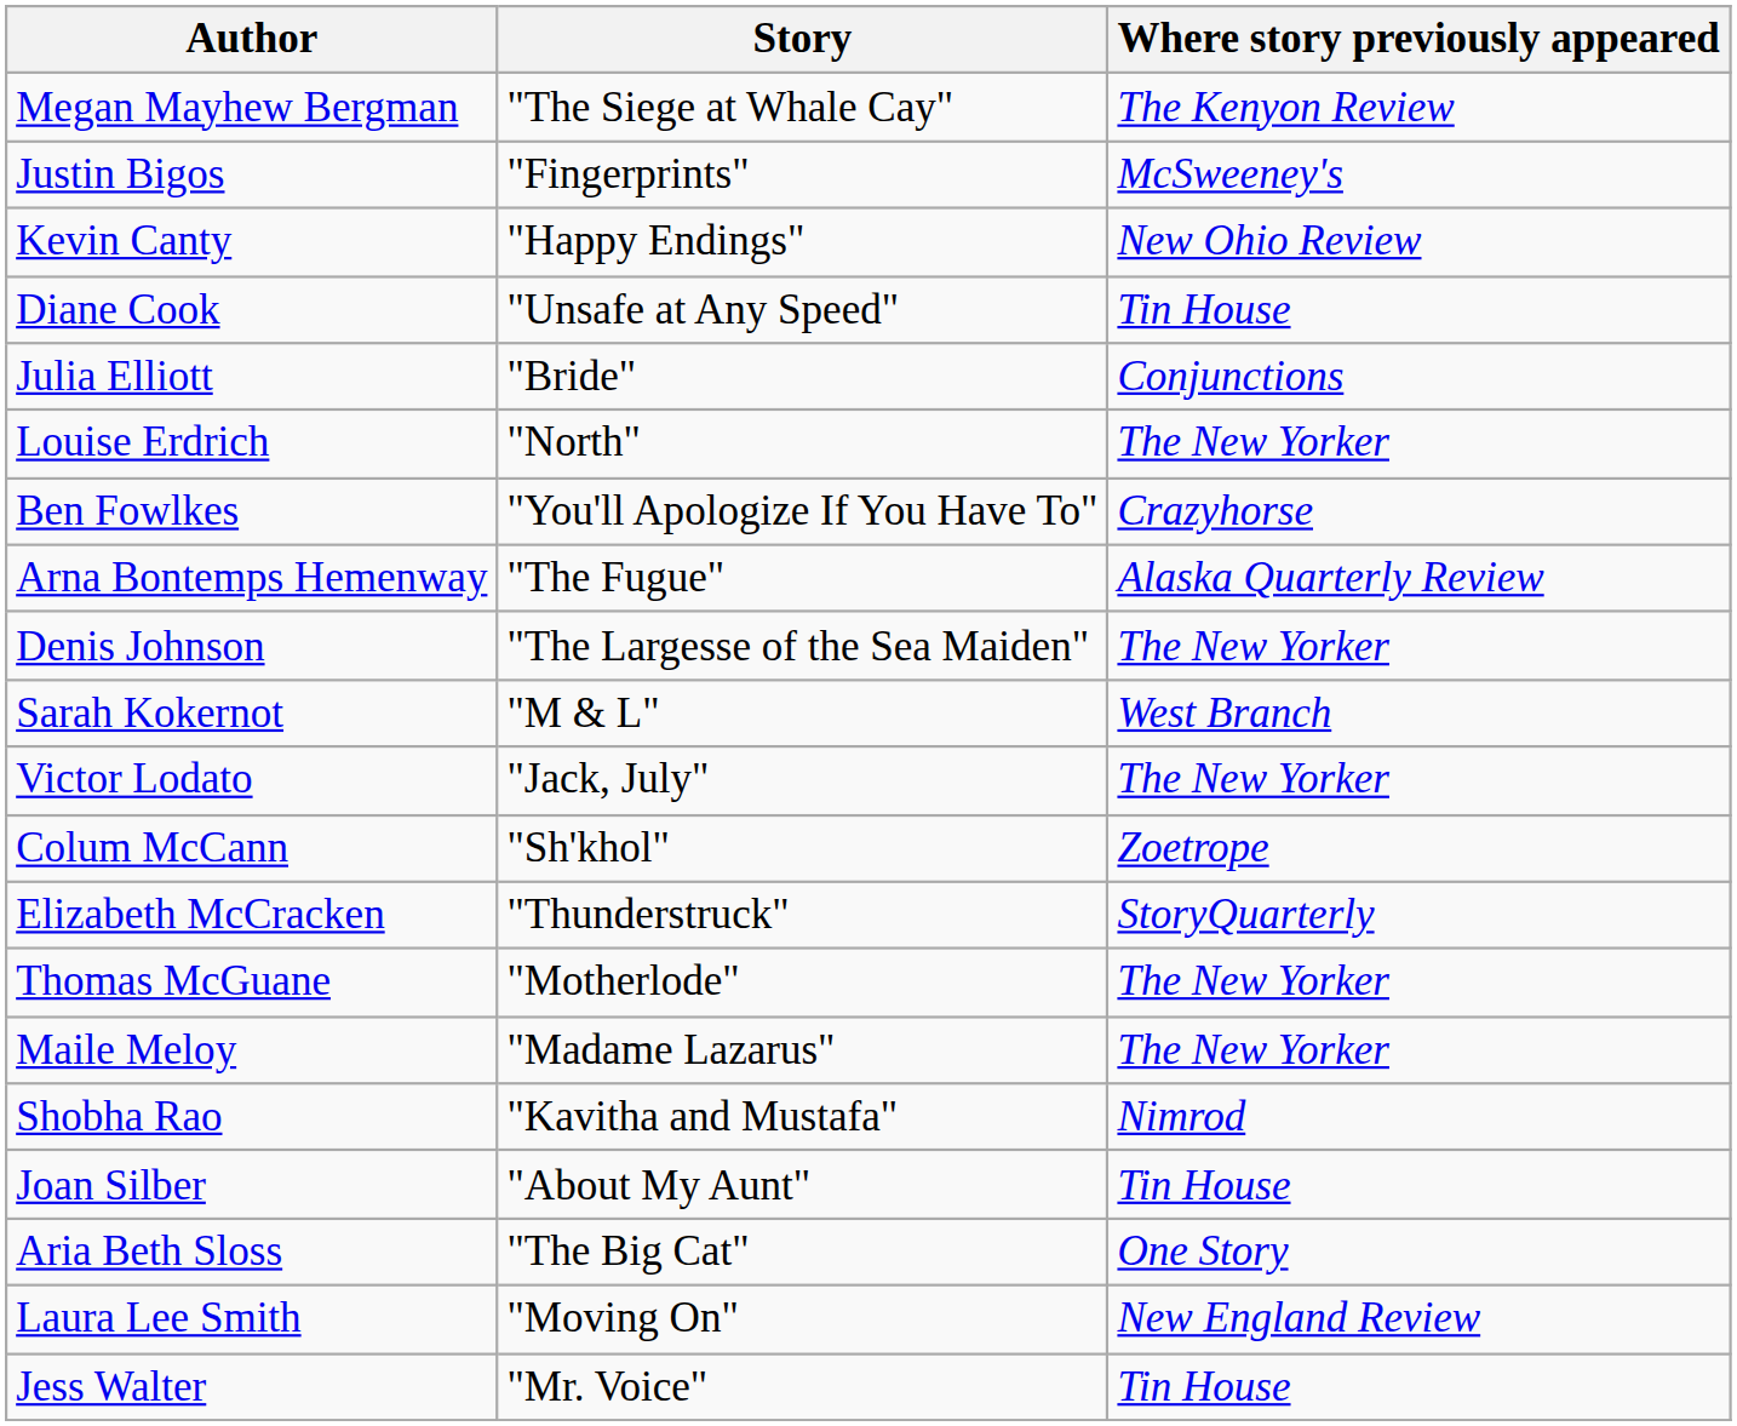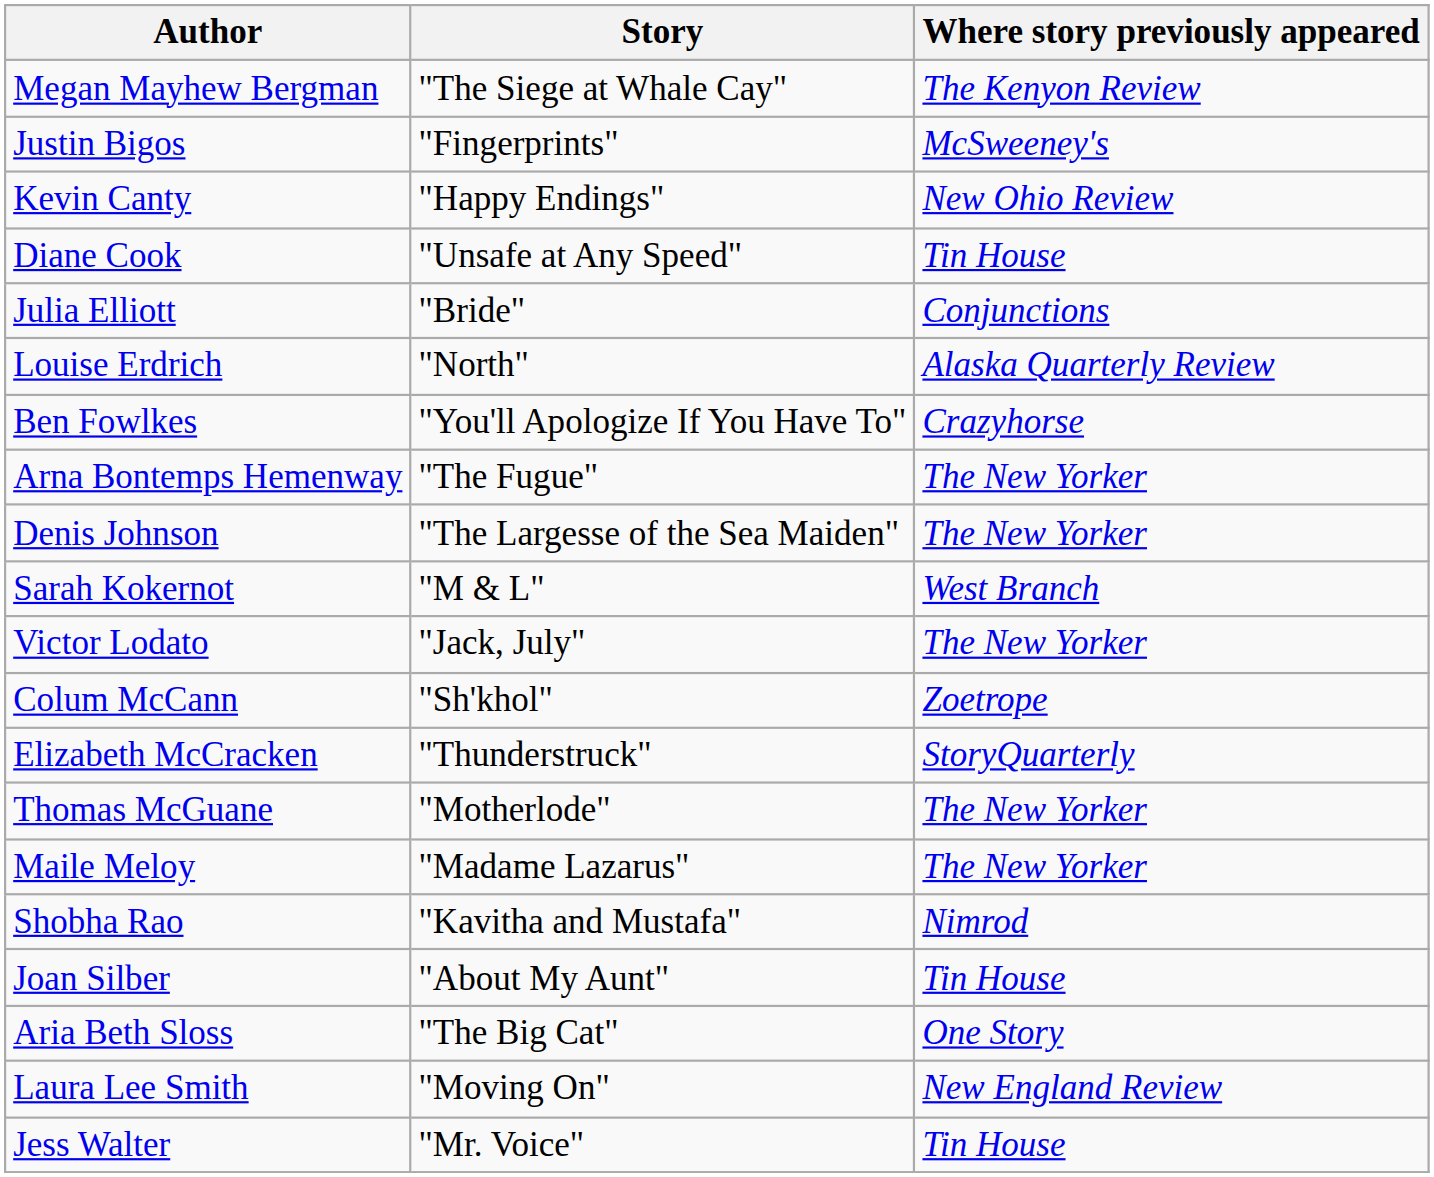 <table class="wikitable">
 <tr>
 <th>Author</th>
 <th>Story</th>
 <th>Where story previously appeared</th>
 </tr>
 <tr>
 <td><a href='#'>Megan Mayhew Bergman</a></td>
 <td>"The Siege at Whale Cay"</td>
 <td><em><a href='#'>The Kenyon Review</a></em></td>
 </tr>
 <tr>
 <td><a href='#'>Justin Bigos</a></td>
 <td>"Fingerprints"</td>
 <td><em><a href='#'>McSweeney's</a></em></td>
 </tr>
 <tr>
 <td><a href='#'>Kevin Canty</a></td>
 <td>"Happy Endings"</td>
 <td><em><a href='#'>New Ohio Review</a></em></td>
 </tr>
 <tr>
 <td><a href='#'>Diane Cook</a></td>
 <td>"Unsafe at Any Speed"</td>
 <td><em><a href='#'>Tin House</a></em></td>
 </tr>
 <tr>
 <td><a href='#'>Julia Elliott</a></td>
 <td>"Bride"</td>
 <td><em><a href='#'>Conjunctions</a></em></td>
 </tr>
 <tr>
 <td><a href='#'>Louise Erdrich</a></td>
 <td>"North"</td>
-<td><em><a href='#'>The New Yorker</a></em></td>
+<td><em><a href='#'>Alaska Quarterly Review</a></em></td>
 </tr>
 <tr>
 <td><a href='#'>Ben Fowlkes</a></td>
 <td>"You'll Apologize If You Have To"</td>
 <td><em><a href='#'>Crazyhorse</a></em></td>
 </tr>
 <tr>
 <td><a href='#'>Arna Bontemps Hemenway</a></td>
 <td>"The Fugue"</td>
-<td><em><a href='#'>Alaska Quarterly Review</a></em></td>
+<td><em><a href='#'>The New Yorker</a></em></td>
 </tr>
 <tr>
 <td><a href='#'>Denis Johnson</a></td>
 <td>"The Largesse of the Sea Maiden"</td>
 <td><em><a href='#'>The New Yorker</a></em></td>
 </tr>
 <tr>
 <td><a href='#'>Sarah Kokernot</a></td>
 <td>"M & L"</td>
 <td><em><a href='#'>West Branch</a></em></td>
 </tr>
 <tr>
 <td><a href='#'>Victor Lodato</a></td>
 <td>"Jack, July"</td>
 <td><em><a href='#'>The New Yorker</a></em></td>
 </tr>
 <tr>
 <td><a href='#'>Colum McCann</a></td>
 <td>"Sh'khol"</td>
 <td><em><a href='#'>Zoetrope</a></em></td>
 </tr>
 <tr>
 <td><a href='#'>Elizabeth McCracken</a></td>
 <td>"Thunderstruck"</td>
 <td><em><a href='#'>StoryQuarterly</a></em></td>
 </tr>
 <tr>
 <td><a href='#'>Thomas McGuane</a></td>
 <td>"Motherlode"</td>
 <td><em><a href='#'>The New Yorker</a></em></td>
 </tr>
 <tr>
 <td><a href='#'>Maile Meloy</a></td>
 <td>"Madame Lazarus"</td>
 <td><em><a href='#'>The New Yorker</a></em></td>
 </tr>
 <tr>
 <td><a href='#'>Shobha Rao</a></td>
 <td>"Kavitha and Mustafa"</td>
 <td><em><a href='#'>Nimrod</a></em></td>
 </tr>
 <tr>
 <td><a href='#'>Joan Silber</a></td>
 <td>"About My Aunt"</td>
 <td><em><a href='#'>Tin House</a></em></td>
 </tr>
 <tr>
 <td><a href='#'>Aria Beth Sloss</a></td>
 <td>"The Big Cat"</td>
 <td><em><a href='#'>One Story</a></em></td>
 </tr>
 <tr>
 <td><a href='#'>Laura Lee Smith</a></td>
 <td>"Moving On"</td>
 <td><em><a href='#'>New England Review</a></em></td>
 </tr>
 <tr>
 <td><a href='#'>Jess Walter</a></td>
 <td>"Mr. Voice"</td>
 <td><em><a href='#'>Tin House</a></em></td>
 </tr>
 <tr>
 </tr>
 </table>
